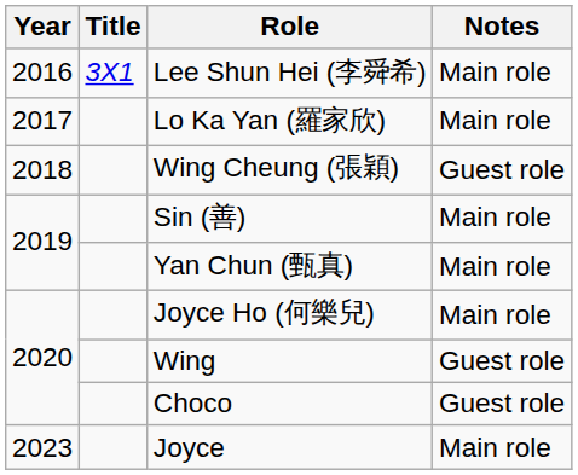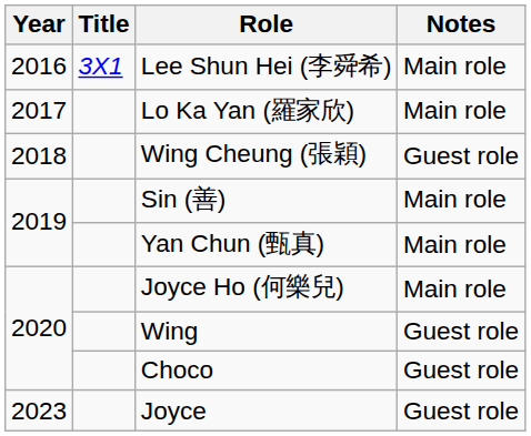 <table class="wikitable">
 <tr>
 <th>Year</th>
 <th>Title</th>
 <th>Role</th>
 <th>Notes</th>
 </tr>
 <tr>
 <td>2016</td>
 <td><em><a href='#'>3X1</a></em></td>
 <td>Lee Shun Hei (李舜希)</td>
 <td>Main role</td>
 </tr>
 <tr>
 <td>2017</td>
 <td><em></em></td>
 <td>Lo Ka Yan (羅家欣)</td>
 <td>Main role</td>
 </tr>
 <tr>
 <td>2018</td>
 <td><em></em></td>
 <td>Wing Cheung (張穎)</td>
 <td>Guest role</td>
 </tr>
 <tr>
 <td rowspan="2">2019</td>
 <td><em></em></td>
 <td>Sin (善)</td>
 <td>Main role</td>
 </tr>
 <tr>
 <td><em></em></td>
 <td>Yan Chun (甄真)</td>
 <td>Main role</td>
 </tr>
 <tr>
 <td rowspan="3">2020</td>
 <td><em></em></td>
 <td>Joyce Ho (何樂兒)</td>
 <td>Main role</td>
 </tr>
 <tr>
 <td><em></em></td>
 <td>Wing</td>
 <td>Guest role</td>
 </tr>
 <tr>
 <td><em></em></td>
 <td>Choco</td>
 <td>Guest role</td>
 </tr>
 <tr>
 <td>2023</td>
 <td><em></em></td>
 <td>Joyce</td>
-<td>Main role</td>
+<td>Guest role</td>
 </tr>
 </table>
